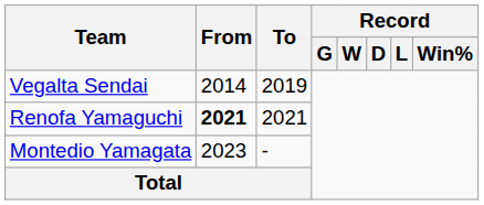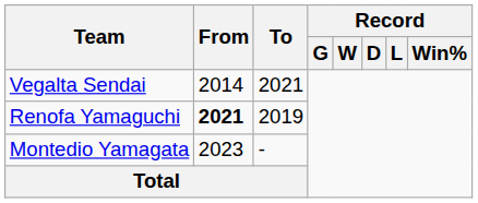 <table class="wikitable" style="text-align: center">
 <tr>
 <th rowspan="2">Team</th>
 <th rowspan="2">From</th>
 <th rowspan="2">To</th>
 <th colspan="5">Record</th>
 </tr>
 <tr>
 <th>G</th>
 <th>W</th>
 <th>D</th>
 <th>L</th>
 <th>Win%</th>
 </tr>
 <tr>
 <td align="left"><a href='#'>Vegalta Sendai</a></td>
 <td align="left">2014</td>
-<td align="left">2019<br></td>
+<td align="left">2021<br></td>
 </tr>
 <tr>
 <td align="left"><a href='#'>Renofa Yamaguchi</a></td>
 <td align="left"><strong>2021</strong></td>
-<td align="left">2021<br></td>
+<td align="left">2019<br></td>
 </tr>
 <tr>
 <td align="left"><a href='#'>Montedio Yamagata</a></td>
 <td align="left">2023</td>
 <td align="left">-<br></td>
 </tr>
 <tr>
 <th colspan="3">Total<br></th>
 </tr>
 </table>
